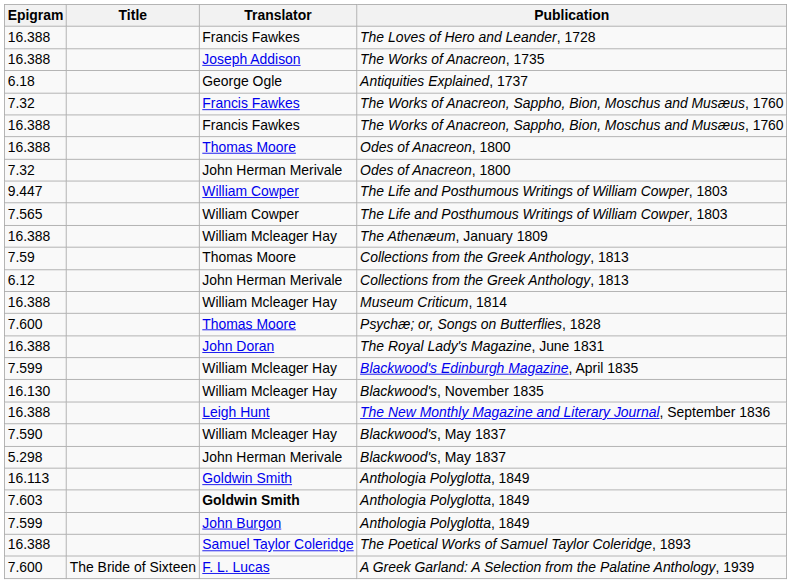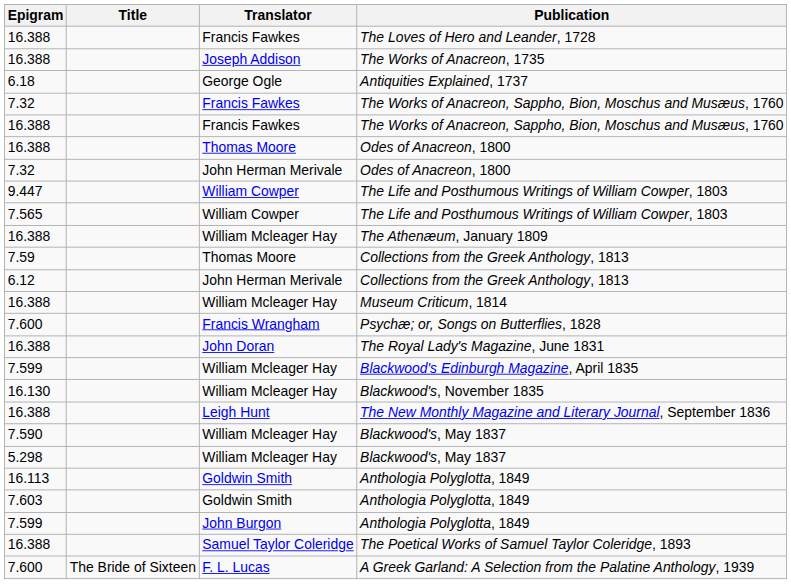 <table class="wikitable">
 <tr>
 <th>Epigram</th>
 <th>Title</th>
 <th>Translator</th>
 <th>Publication</th>
 </tr>
 <tr>
 <td>16.388</td>
 <td></td>
 <td>Francis Fawkes</td>
 <td><em>The Loves of Hero and Leander</em>, 1728</td>
 </tr>
 <tr>
 <td>16.388</td>
 <td></td>
 <td><a href='#'>Joseph Addison</a></td>
 <td><em>The Works of Anacreon</em>, 1735</td>
 </tr>
 <tr>
 <td>6.18</td>
 <td></td>
 <td>George Ogle</td>
 <td><em>Antiquities Explained</em>, 1737</td>
 </tr>
 <tr>
 <td>7.32</td>
 <td></td>
 <td><a href='#'>Francis Fawkes</a></td>
 <td><em>The Works of Anacreon, Sappho, Bion, Moschus and Musæus</em>, 1760</td>
 </tr>
 <tr>
 <td>16.388</td>
 <td></td>
 <td>Francis Fawkes</td>
 <td><em>The Works of Anacreon, Sappho, Bion, Moschus and Musæus</em>, 1760</td>
 </tr>
 <tr>
 <td>16.388</td>
 <td></td>
 <td><a href='#'>Thomas Moore</a></td>
 <td><em>Odes of Anacreon</em>, 1800</td>
 </tr>
 <tr>
 <td>7.32</td>
 <td></td>
 <td>John Herman Merivale</td>
 <td><em>Odes of Anacreon</em>, 1800</td>
 </tr>
 <tr>
 <td>9.447</td>
 <td></td>
 <td><a href='#'>William Cowper</a></td>
 <td><em>The Life and Posthumous Writings of William Cowper</em>, 1803</td>
 </tr>
 <tr>
 <td>7.565</td>
 <td></td>
 <td>William Cowper</td>
 <td><em>The Life and Posthumous Writings of William Cowper</em>, 1803</td>
 </tr>
 <tr>
 <td>16.388</td>
 <td></td>
 <td>William Mcleager Hay</td>
 <td><em>The Athenæum</em>, January 1809</td>
 </tr>
 <tr>
 <td>7.59</td>
 <td></td>
 <td>Thomas Moore</td>
 <td><em>Collections from the Greek Anthology</em>, 1813</td>
 </tr>
 <tr>
 <td>6.12</td>
 <td></td>
 <td>John Herman Merivale</td>
 <td><em>Collections from the Greek Anthology</em>, 1813</td>
 </tr>
 <tr>
 <td>16.388</td>
 <td></td>
 <td>William Mcleager Hay</td>
 <td><em>Museum Criticum</em>, 1814</td>
 </tr>
 <tr>
 <td>7.600</td>
 <td></td>
-<td><a href='#'>Thomas Moore</a></td>
+<td><a href='#'>Francis Wrangham</a></td>
 <td><em>Psychæ; or, Songs on Butterflies</em>, 1828</td>
 </tr>
 <tr>
 <td>16.388</td>
 <td></td>
 <td><a href='#'>John Doran</a></td>
 <td><em>The Royal Lady's Magazine</em>, June 1831</td>
 </tr>
 <tr>
 <td>7.599</td>
 <td></td>
 <td>William Mcleager Hay</td>
 <td><em><a href='#'>Blackwood's Edinburgh Magazine</a></em>, April 1835</td>
 </tr>
 <tr>
 <td>16.130</td>
 <td></td>
 <td>William Mcleager Hay</td>
 <td><em>Blackwood's</em>, November 1835</td>
 </tr>
 <tr>
 <td>16.388</td>
 <td></td>
 <td><a href='#'>Leigh Hunt</a></td>
 <td><em><a href='#'>The New Monthly Magazine and Literary Journal</a></em>, September 1836</td>
 </tr>
 <tr>
 <td>7.590</td>
 <td></td>
 <td>William Mcleager Hay</td>
 <td><em>Blackwood's</em>, May 1837</td>
 </tr>
 <tr>
 <td>5.298</td>
 <td></td>
-<td>John Herman Merivale</td>
+<td>William Mcleager Hay</td>
 <td><em>Blackwood's</em>, May 1837</td>
 </tr>
 <tr>
 <td>16.113</td>
 <td></td>
 <td><a href='#'>Goldwin Smith</a></td>
 <td><em>Anthologia Polyglotta</em>, 1849</td>
 </tr>
 <tr>
 <td>7.603</td>
 <td></td>
-<td><strong>Goldwin Smith</strong></td>
+<td>Goldwin Smith</td>
 <td><em>Anthologia Polyglotta</em>, 1849</td>
 </tr>
 <tr>
 <td>7.599</td>
 <td></td>
 <td><a href='#'>John Burgon</a></td>
 <td><em>Anthologia Polyglotta</em>, 1849</td>
 </tr>
 <tr>
 <td>16.388</td>
 <td></td>
 <td><a href='#'>Samuel Taylor Coleridge</a></td>
 <td><em>The Poetical Works of Samuel Taylor Coleridge</em>, 1893</td>
 </tr>
 <tr>
 <td>7.600</td>
 <td>The Bride of Sixteen</td>
 <td><a href='#'>F. L. Lucas</a></td>
 <td><em>A Greek Garland: A Selection from the Palatine Anthology</em>, 1939</td>
 </tr>
 </table>
